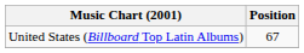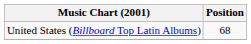 <table class="wikitable sortable">
 <tr>
 <th>Music Chart (2001)</th>
 <th>Position</th>
 </tr>
 <tr>
 <td>United States (<a href='#'><em>Billboard</em> Top Latin Albums</a>)</td>
-<td align="center">67</td>
+<td align="center">68</td>
 </tr>
 <tr>
 </tr>
 </table>
